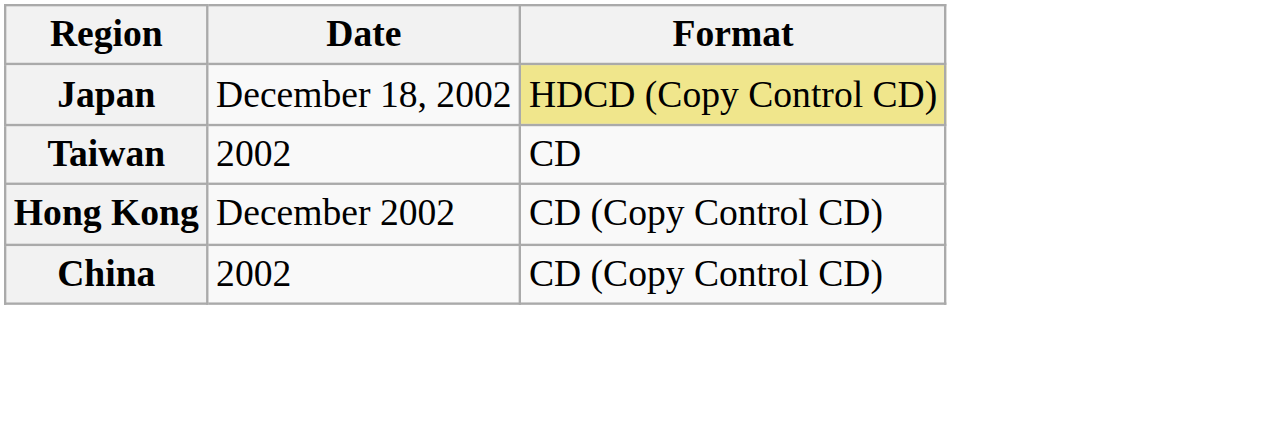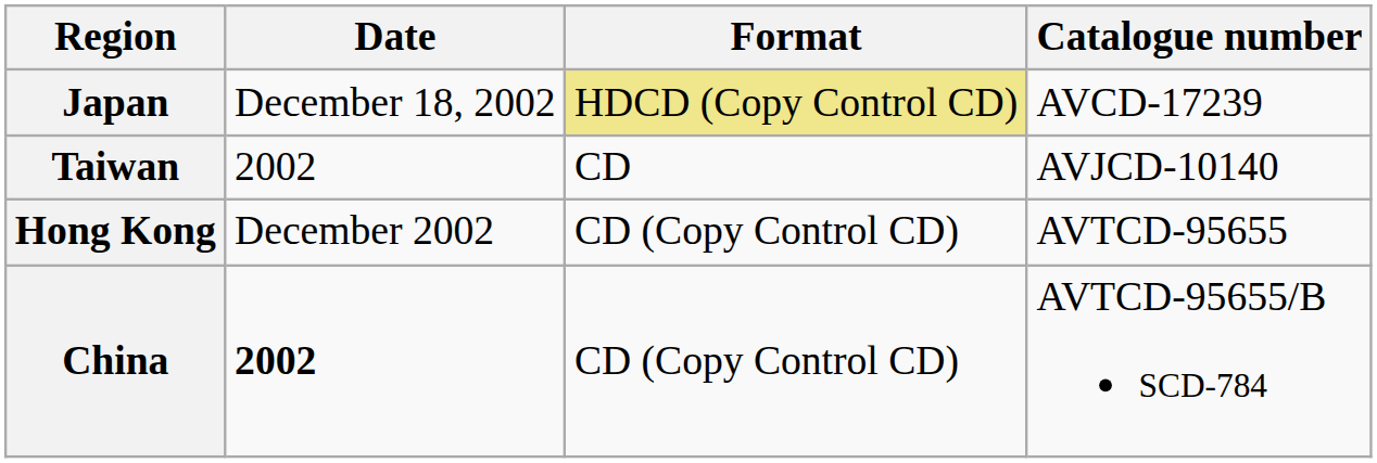 <table class="wikitable plainrowheaders">
 <tr>
 <th>Region</th>
 <th>Date</th>
 <th>Format</th>
+<th>Catalogue number</th>
 </tr>
 <tr>
 <th scope="row">Japan</th>
 <td>December 18, 2002</td>
 <td style="background: khaki;">HDCD (Copy Control CD)</td>
+<td>AVCD-17239</td>
 </tr>
 <tr>
 <th scope="row">Taiwan</th>
 <td>2002</td>
 <td>CD</td>
+<td>AVJCD-10140</td>
 </tr>
 <tr>
 <th scope="row">Hong Kong</th>
 <td>December 2002</td>
 <td>CD (Copy Control CD)</td>
+<td>AVTCD-95655</td>
 </tr>
 <tr>
 <th scope="row">China</th>
-<td>2002</td>
+<td><strong>2002</strong></td>
 <td>CD (Copy Control CD)</td>
+<td>AVTCD-95655/B<br><ul><li><small>SCD-784</small></li></ul></td>
 </tr>
 </table>
